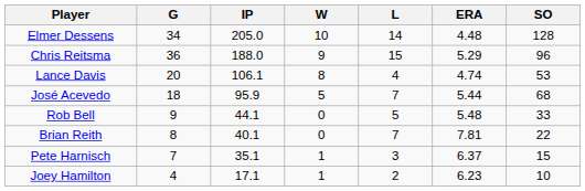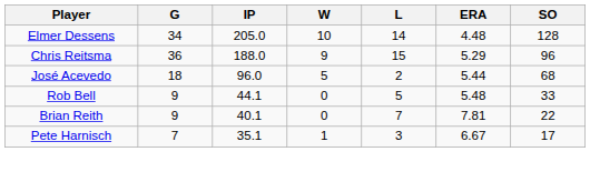 <table class="wikitable sortable">
 <tr>
 <th bgcolor="#DDDDFF" width="16%">Player</th>
 <th bgcolor="#DDDDFF" width="9%">G</th>
 <th bgcolor="#DDDDFF" width="9%">IP</th>
 <th bgcolor="#DDDDFF" width="9%">W</th>
 <th bgcolor="#DDDDFF" width="9%">L</th>
 <th bgcolor="#DDDDFF" width="9%">ERA</th>
 <th bgcolor="#DDDDFF" width="9%">SO</th>
 </tr>
 <tr align="center">
 <td><a href='#'>Elmer Dessens</a></td>
 <td>34</td>
 <td>205.0</td>
 <td>10</td>
 <td>14</td>
 <td>4.48</td>
 <td>128</td>
 </tr>
 <tr align="center">
 <td><a href='#'>Chris Reitsma</a></td>
 <td>36</td>
 <td>188.0</td>
 <td>9</td>
 <td>15</td>
 <td>5.29</td>
 <td>96</td>
 </tr>
 <tr align=center>
-<td><a href='#'>Lance Davis</a></td>
-<td>20</td>
-<td>106.1</td>
-<td>8</td>
-<td>4</td>
-<td>4.74</td>
-<td>53</td>
-</tr>
-<tr align=center>
 <td><a href='#'>José Acevedo</a></td>
 <td>18</td>
-<td>95.9</td>
+<td>96.0</td>
 <td>5</td>
-<td>7</td>
+<td>2</td>
 <td>5.44</td>
 <td>68</td>
 </tr>
 <tr align=center>
 <td><a href='#'>Rob Bell</a></td>
 <td>9</td>
 <td>44.1</td>
 <td>0</td>
 <td>5</td>
 <td>5.48</td>
 <td>33</td>
 </tr>
 <tr align=center>
 <td><a href='#'>Brian Reith</a></td>
-<td>8</td>
+<td>9</td>
 <td>40.1</td>
 <td>0</td>
 <td>7</td>
 <td>7.81</td>
 <td>22</td>
 </tr>
 <tr align=center>
 <td><a href='#'>Pete Harnisch</a></td>
 <td>7</td>
 <td>35.1</td>
 <td>1</td>
 <td>3</td>
-<td>6.37</td>
-<td>15</td>
-</tr>
-<tr align=center>
-<td><a href='#'>Joey Hamilton</a></td>
-<td>4</td>
-<td>17.1</td>
-<td>1</td>
-<td>2</td>
-<td>6.23</td>
-<td>10</td>
+<td>6.67</td>
+<td>17</td>
 </tr>
 </table>
